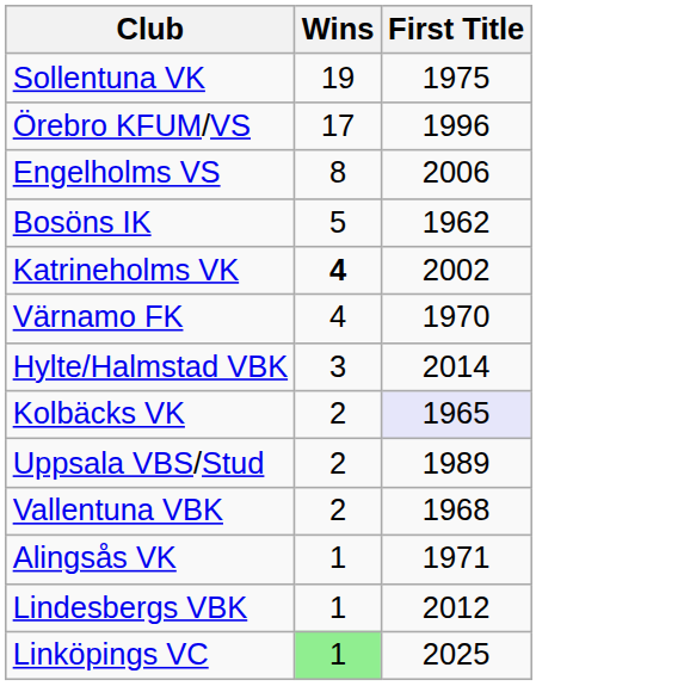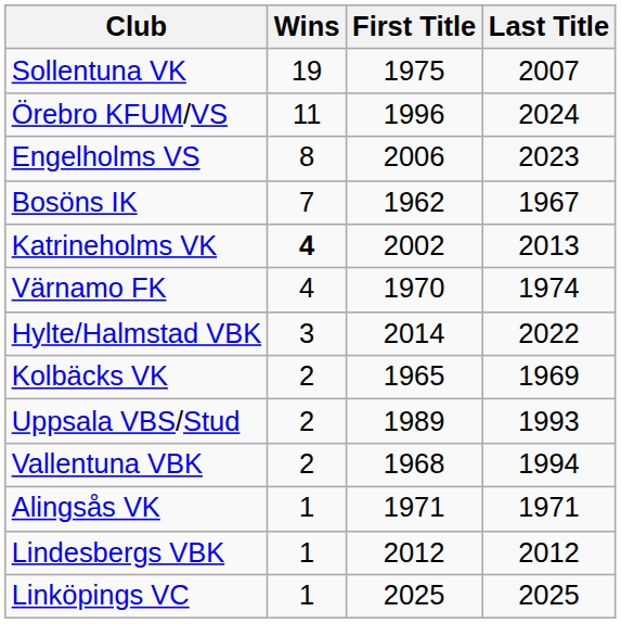 <table class="wikitable sortable" style="text-align: center;">
 <tr>
 <th>Club</th>
 <th>Wins</th>
 <th>First Title</th>
+<th>Last Title</th>
 </tr>
 <tr>
 <td align=left><a href='#'>Sollentuna VK</a></td>
 <td>19</td>
 <td>1975</td>
+<td>2007</td>
 </tr>
 <tr>
 <td align=left><a href='#'>Örebro KFUM</a>/<a href='#'>VS</a></td>
-<td>17</td>
+<td>11</td>
 <td>1996</td>
+<td>2024</td>
 </tr>
 <tr>
 <td align=left><a href='#'>Engelholms VS</a></td>
 <td>8</td>
 <td>2006</td>
+<td>2023</td>
 </tr>
 <tr>
 <td align=left><a href='#'>Bosöns IK</a></td>
-<td>5</td>
+<td>7</td>
 <td>1962</td>
+<td>1967</td>
 </tr>
 <tr>
 <td align=left><a href='#'>Katrineholms VK</a></td>
 <td><strong>4</strong></td>
 <td>2002</td>
+<td>2013</td>
 </tr>
 <tr>
 <td align=left><a href='#'>Värnamo FK</a></td>
 <td>4</td>
 <td>1970</td>
+<td>1974</td>
 </tr>
 <tr>
 <td align=left><a href='#'>Hylte/Halmstad VBK</a></td>
 <td>3</td>
 <td>2014</td>
+<td>2022</td>
 </tr>
 <tr>
 <td align=left><a href='#'>Kolbäcks VK</a></td>
 <td>2</td>
-<td style="background: lavender;">1965</td>
+<td>1965</td>
+<td>1969</td>
 </tr>
 <tr>
 <td align=left><a href='#'>Uppsala VBS</a>/<a href='#'>Stud</a></td>
 <td>2</td>
 <td>1989</td>
+<td>1993</td>
 </tr>
 <tr>
 <td align=left><a href='#'>Vallentuna VBK</a></td>
 <td>2</td>
 <td>1968</td>
+<td>1994</td>
 </tr>
 <tr>
 <td align=left><a href='#'>Alingsås VK</a></td>
 <td>1</td>
+<td>1971</td>
 <td>1971</td>
 </tr>
 <tr>
 <td align=left><a href='#'>Lindesbergs VBK</a></td>
 <td>1</td>
 <td>2012</td>
+<td>2012</td>
 </tr>
 <tr>
 <td align=left><a href='#'>Linköpings VC</a></td>
-<td style="background: lightgreen;">1</td>
+<td>1</td>
+<td>2025</td>
 <td>2025</td>
 </tr>
 </table>
